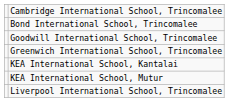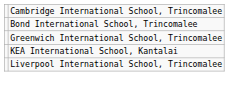 <table class="wikitable">
 <tr>
 <td></td>
 <td>Cambridge International School, Trincomalee</td>
 </tr>
 <tr>
 <td></td>
 <td>Bond International School, Trincomalee</td>
 </tr>
 <tr>
 <td></td>
-<td>Goodwill International School, Trincomalee</td>
-</tr>
-<tr>
-<td></td>
 <td>Greenwich International School, Trincomalee</td>
 </tr>
 <tr>
 <td></td>
 <td>KEA International School, Kantalai</td>
 </tr>
 <tr>
 <td></td>
-<td>KEA International School, Mutur</td>
-</tr>
-<tr>
-<td></td>
 <td>Liverpool International School, Trincomalee</td>
 </tr>
 </table>
